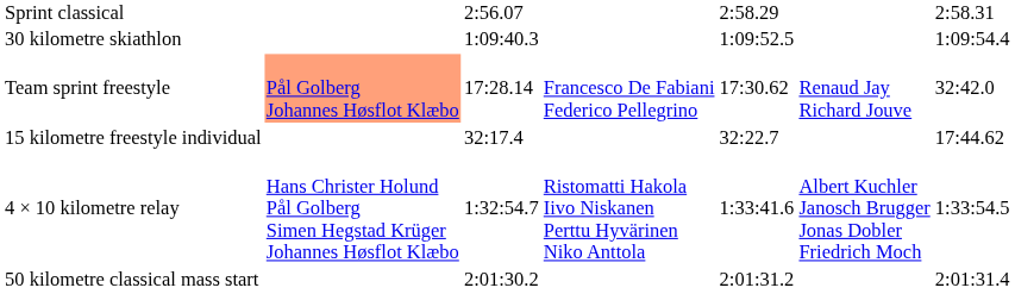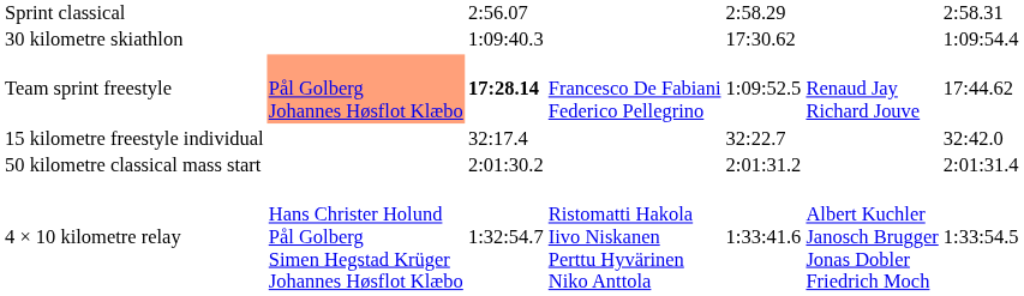 <table>
 <tr>
 <td>Sprint classical <br></td>
 <td></td>
 <td>2:56.07</td>
 <td></td>
 <td>2:58.29</td>
 <td></td>
 <td>2:58.31</td>
 </tr>
 <tr>
 <td>30 kilometre skiathlon <br></td>
 <td></td>
 <td>1:09:40.3</td>
 <td></td>
-<td>1:09:52.5</td>
+<td>17:30.62</td>
 <td></td>
 <td>1:09:54.4</td>
 </tr>
 <tr>
 <td>Team sprint freestyle<br></td>
 <td style="background: lightsalmon;"><br><a href='#'>Pål Golberg</a><br><a href='#'>Johannes Høsflot Klæbo</a></td>
-<td>17:28.14</td>
+<td><strong>17:28.14</strong></td>
 <td><br><a href='#'>Francesco De Fabiani</a><br><a href='#'>Federico Pellegrino</a></td>
-<td>17:30.62</td>
+<td>1:09:52.5</td>
 <td><br><a href='#'>Renaud Jay</a><br><a href='#'>Richard Jouve</a></td>
-<td>32:42.0</td>
+<td>17:44.62</td>
 </tr>
 <tr>
 <td>15 kilometre freestyle individual<br></td>
 <td></td>
 <td>32:17.4</td>
 <td></td>
 <td>32:22.7</td>
 <td></td>
-<td>17:44.62</td>
+<td>32:42.0</td>
+</tr>
+<tr>
+<td>50 kilometre classical mass start<br></td>
+<td></td>
+<td>2:01:30.2</td>
+<td></td>
+<td>2:01:31.2</td>
+<td></td>
+<td>2:01:31.4</td>
 </tr>
 <tr>
 <td>4 × 10 kilometre relay<br></td>
 <td><br><a href='#'>Hans Christer Holund</a><br><a href='#'>Pål Golberg</a><br><a href='#'>Simen Hegstad Krüger</a><br><a href='#'>Johannes Høsflot Klæbo</a></td>
 <td>1:32:54.7</td>
 <td><br><a href='#'>Ristomatti Hakola</a><br><a href='#'>Iivo Niskanen</a><br><a href='#'>Perttu Hyvärinen</a><br><a href='#'>Niko Anttola</a></td>
 <td>1:33:41.6</td>
 <td><br><a href='#'>Albert Kuchler</a><br><a href='#'>Janosch Brugger</a><br><a href='#'>Jonas Dobler</a><br><a href='#'>Friedrich Moch</a></td>
 <td>1:33:54.5</td>
 </tr>
-<tr>
-<td>50 kilometre classical mass start<br></td>
-<td></td>
-<td>2:01:30.2</td>
-<td></td>
-<td>2:01:31.2</td>
-<td></td>
-<td>2:01:31.4</td>
-</tr>
 </table>
